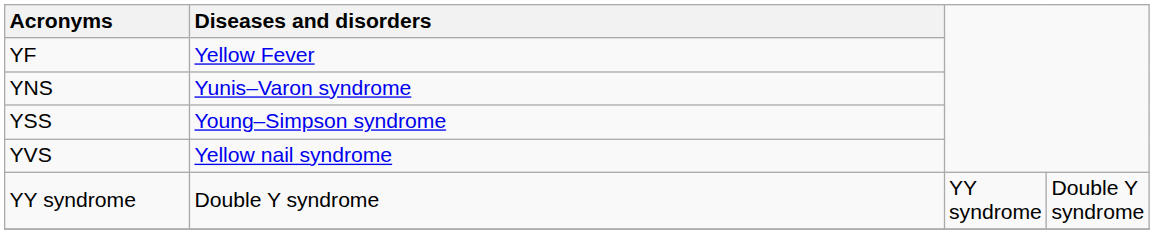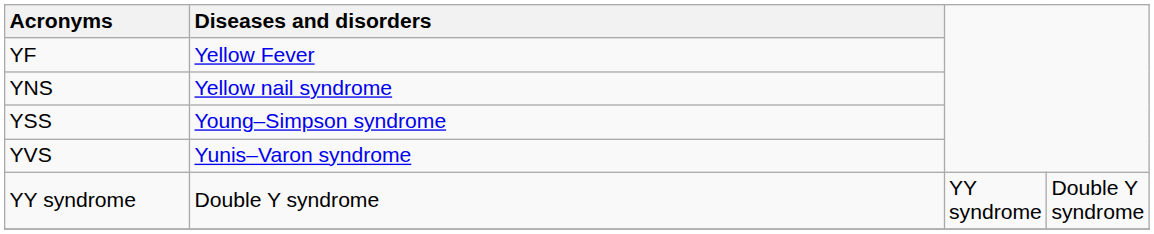 <table class="wikitable sortable">
 <tr>
 <th width=170px style=text-align:left>Acronyms</th>
 <th width=900px style=text-align:left>Diseases and disorders</th>
 </tr>
 <tr>
 <td>YF</td>
 <td><a href='#'>Yellow Fever</a></td>
 </tr>
 <tr>
 <td>YNS</td>
-<td><a href='#'>Yunis–Varon syndrome</a></td>
+<td><a href='#'>Yellow nail syndrome</a></td>
 </tr>
 <tr>
 <td>YSS</td>
 <td><a href='#'>Young–Simpson syndrome</a></td>
 </tr>
 <tr>
 <td>YVS</td>
-<td><a href='#'>Yellow nail syndrome</a></td>
+<td><a href='#'>Yunis–Varon syndrome</a></td>
 </tr>
 <tr>
 <td>YY syndrome</td>
 <td>Double Y syndrome</td>
 <td>YY syndrome</td>
 <td>Double Y syndrome</td>
 </tr>
 <tr>
 </tr>
 </table>
